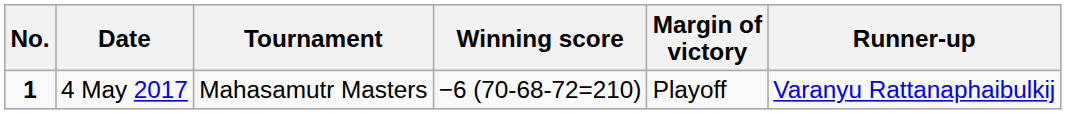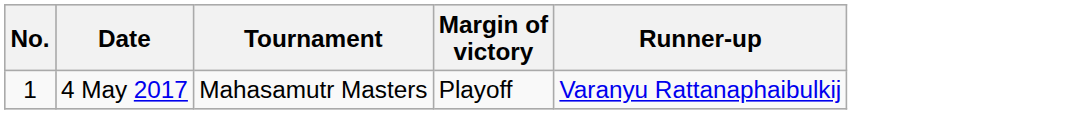 <table class="wikitable" style="font-size:95%;">
 <tr>
 <th>No.</th>
 <th>Date</th>
 <th>Tournament</th>
-<th>Winning score</th>
 <th>Margin of<br>victory</th>
 <th>Runner-up</th>
 </tr>
 <tr>
-<td align=center><strong>1</strong></td>
+<td align=center>1</td>
 <td align=right>4 May <a href='#'>2017</a></td>
 <td>Mahasamutr Masters</td>
-<td>−6 (70-68-72=210)</td>
 <td>Playoff</td>
 <td> <a href='#'>Varanyu Rattanaphaibulkij</a></td>
 </tr>
 </table>
